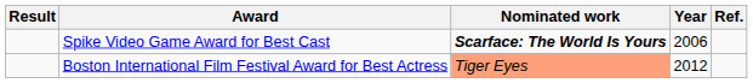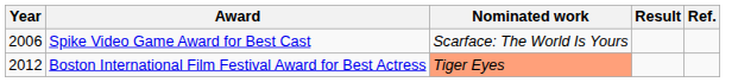 <table class="wikitable sortable">
 <tr>
-<th>Result</th>
+<th>Year</th>
 <th>Award</th>
 <th>Nominated work</th>
-<th>Year</th>
+<th>Result</th>
 <th>Ref.</th>
 </tr>
 <tr>
+<td>2006</td>
+<td><a href='#'>Spike Video Game Award for Best Cast</a></td>
+<td><em>Scarface: The World Is Yours</em></td>
 <td></td>
-<td><a href='#'>Spike Video Game Award for Best Cast</a></td>
-<td><strong><em>Scarface: The World Is Yours</em></strong></td>
-<td>2006</td>
 <td></td>
 </tr>
 <tr>
-<td></td>
+<td>2012</td>
 <td><a href='#'>Boston International Film Festival Award for Best Actress</a></td>
 <td style="background: lightsalmon;"><em>Tiger Eyes</em></td>
-<td>2012</td>
+<td></td>
 <td style="text-align:center;"></td>
 </tr>
 </table>
